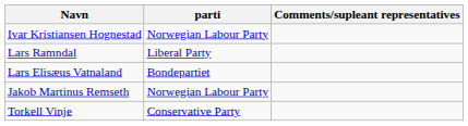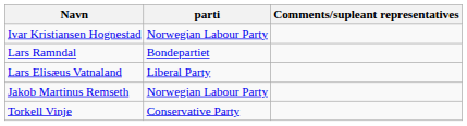 <table class="wikitable">
 <tr>
 <th>Navn</th>
 <th>parti</th>
 <th>Comments/supleant representatives</th>
 </tr>
 <tr>
 <td><a href='#'>Ivar Kristiansen Hognestad</a></td>
 <td><a href='#'>Norwegian Labour Party</a></td>
 <td></td>
 </tr>
 <tr>
 <td><a href='#'>Lars Ramndal</a></td>
-<td><a href='#'>Liberal Party</a></td>
+<td><a href='#'>Bondepartiet</a></td>
 <td></td>
 </tr>
 <tr>
 <td><a href='#'>Lars Elisæus Vatnaland</a></td>
-<td><a href='#'>Bondepartiet</a></td>
+<td><a href='#'>Liberal Party</a></td>
 <td></td>
 </tr>
 <tr>
 <td><a href='#'>Jakob Martinus Remseth</a></td>
 <td><a href='#'>Norwegian Labour Party</a></td>
 <td></td>
 </tr>
 <tr>
 <td><a href='#'>Torkell Vinje</a></td>
 <td><a href='#'>Conservative Party</a></td>
 <td></td>
 </tr>
 </table>
